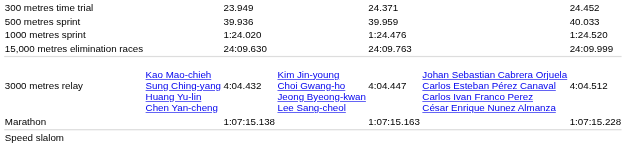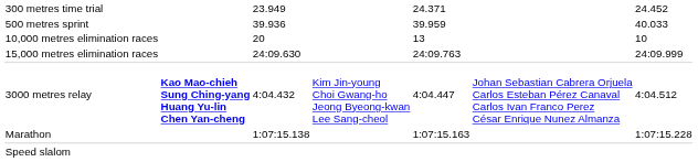 <table>
 <tr>
 <td>300 metres time trial<br></td>
 <td></td>
 <td>23.949</td>
 <td></td>
 <td>24.371</td>
 <td></td>
 <td>24.452</td>
 </tr>
 <tr>
 <td>500 metres sprint<br></td>
 <td></td>
 <td>39.936</td>
 <td></td>
 <td>39.959</td>
 <td></td>
 <td>40.033</td>
 </tr>
 <tr>
-<td>1000 metres sprint<br></td>
+<td>10,000 metres elimination races<br></td>
 <td></td>
-<td>1:24.020</td>
+<td>20</td>
 <td></td>
-<td>1:24.476</td>
+<td>13</td>
 <td></td>
-<td>1:24.520</td>
+<td>10</td>
 </tr>
 <tr>
 <td>15,000 metres elimination races<br></td>
 <td></td>
 <td>24:09.630</td>
 <td></td>
 <td>24:09.763</td>
 <td></td>
 <td>24:09.999</td>
 </tr>
 <tr bgcolor=#DDDDDD>
 <td colspan=7></td>
 </tr>
 <tr>
 <td>3000 metres relay<br></td>
-<td><br><a href='#'>Kao Mao-chieh</a><br><a href='#'>Sung Ching-yang</a><br><a href='#'>Huang Yu-lin</a> <br><a href='#'>Chen Yan-cheng</a></td>
+<td><strong><br><a href='#'>Kao Mao-chieh</a><br><a href='#'>Sung Ching-yang</a><br><a href='#'>Huang Yu-lin</a> <br><a href='#'>Chen Yan-cheng</a></strong></td>
 <td>4:04.432</td>
 <td><br><a href='#'>Kim Jin-young</a><br><a href='#'>Choi Gwang-ho</a><br><a href='#'>Jeong Byeong-kwan</a><br><a href='#'>Lee Sang-cheol</a></td>
 <td>4:04.447</td>
 <td><br><a href='#'>Johan Sebastian Cabrera Orjuela</a><br><a href='#'>Carlos Esteban Pérez Canaval</a><br><a href='#'>Carlos Ivan Franco Perez</a><br><a href='#'>César Enrique Nunez Almanza</a></td>
 <td>4:04.512</td>
 </tr>
 <tr>
 <td>Marathon<br></td>
 <td></td>
 <td>1:07:15.138</td>
 <td></td>
 <td>1:07:15.163</td>
 <td></td>
 <td>1:07:15.228</td>
 </tr>
 <tr bgcolor=#DDDDDD>
 <td colspan=7></td>
 </tr>
 <tr>
 <td>Speed slalom<br></td>
 <td></td>
 <td></td>
 <td></td>
 <td></td>
 <td></td>
 <td></td>
 </tr>
 </table>
